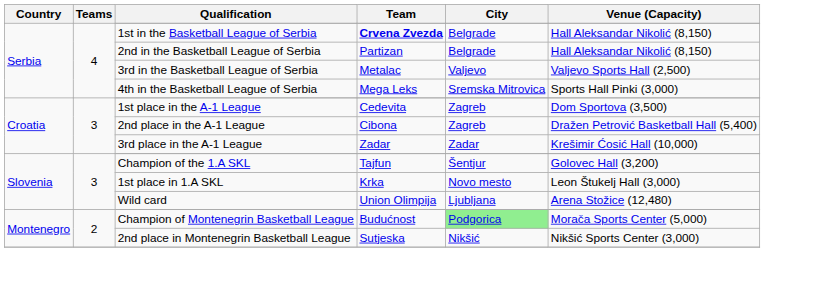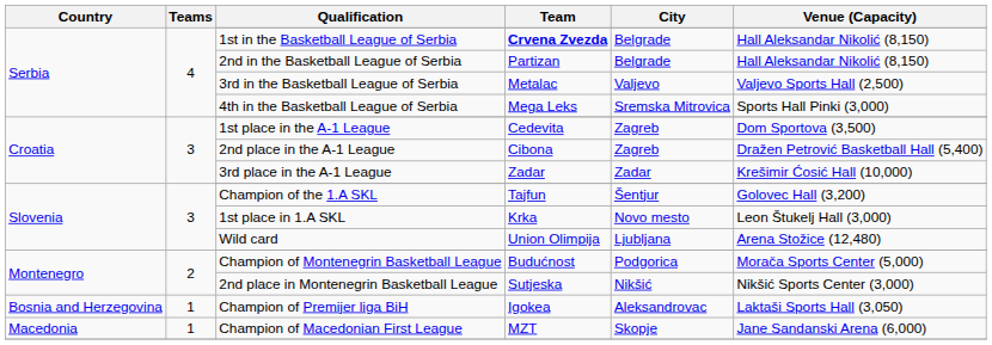 <table class="wikitable" style="font-size:90%">
 <tr>
 <th>Country</th>
 <th>Teams</th>
 <th>Qualification</th>
 <th>Team</th>
 <th>City</th>
 <th>Venue (Capacity)</th>
 </tr>
 <tr>
 <td rowspan=5> <a href='#'>Serbia</a></td>
 <td align=center rowspan=5>4</td>
 </tr>
 <tr>
 <td>1st in the <a href='#'>Basketball League of Serbia</a></td>
 <td><strong><a href='#'>Crvena Zvezda</a></strong></td>
 <td><a href='#'>Belgrade</a></td>
 <td><a href='#'>Hall Aleksandar Nikolić</a> (8,150)</td>
 </tr>
 <tr>
 <td>2nd in the Basketball League of Serbia</td>
 <td><a href='#'>Partizan</a></td>
 <td><a href='#'>Belgrade</a></td>
 <td><a href='#'>Hall Aleksandar Nikolić</a> (8,150)</td>
 </tr>
 <tr>
 <td>3rd in the Basketball League of Serbia</td>
 <td><a href='#'>Metalac</a></td>
 <td><a href='#'>Valjevo</a></td>
 <td><a href='#'>Valjevo Sports Hall</a> (2,500)</td>
 </tr>
 <tr>
 <td>4th in the Basketball League of Serbia</td>
 <td><a href='#'>Mega Leks</a></td>
 <td><a href='#'>Sremska Mitrovica</a></td>
 <td>Sports Hall Pinki (3,000)</td>
 </tr>
 <tr>
 <td rowspan=4> <a href='#'>Croatia</a></td>
 <td align=center rowspan=4>3</td>
 </tr>
 <tr>
 <td>1st place in the <a href='#'>A-1 League</a></td>
 <td><a href='#'>Cedevita</a></td>
 <td><a href='#'>Zagreb</a></td>
 <td><a href='#'>Dom Sportova</a> (3,500)</td>
 </tr>
 <tr>
 <td>2nd place in the A-1 League</td>
 <td><a href='#'>Cibona</a></td>
 <td><a href='#'>Zagreb</a></td>
 <td><a href='#'>Dražen Petrović Basketball Hall</a> (5,400)</td>
 </tr>
 <tr>
 <td>3rd place in the A-1 League</td>
 <td><a href='#'>Zadar</a></td>
 <td><a href='#'>Zadar</a></td>
 <td><a href='#'>Krešimir Ćosić Hall</a> (10,000)</td>
 </tr>
 <tr>
 <td rowspan=4> <a href='#'>Slovenia</a></td>
 <td align=center rowspan=4>3</td>
 </tr>
 <tr>
 <td>Champion of the <a href='#'>1.A SKL</a></td>
 <td><a href='#'>Tajfun</a></td>
 <td><a href='#'>Šentjur</a></td>
 <td><a href='#'>Golovec Hall</a> (3,200)</td>
 </tr>
 <tr>
 <td>1st place in 1.A SKL</td>
 <td><a href='#'>Krka</a></td>
 <td><a href='#'>Novo mesto</a></td>
 <td>Leon Štukelj Hall (3,000)</td>
 </tr>
 <tr>
 <td>Wild card</td>
 <td><a href='#'>Union Olimpija</a></td>
 <td><a href='#'>Ljubljana</a></td>
 <td><a href='#'>Arena Stožice</a> (12,480)</td>
 </tr>
 <tr>
 <td rowspan=3> <a href='#'>Montenegro</a></td>
 <td align=center rowspan=3>2</td>
 </tr>
 <tr>
 <td>Champion of <a href='#'>Montenegrin Basketball League</a></td>
 <td><a href='#'>Budućnost</a></td>
-<td style="background: lightgreen;"><a href='#'>Podgorica</a></td>
+<td><a href='#'>Podgorica</a></td>
 <td><a href='#'>Morača Sports Center</a> (5,000)</td>
 </tr>
 <tr>
 <td>2nd place in Montenegrin Basketball League</td>
 <td><a href='#'>Sutjeska</a></td>
 <td><a href='#'>Nikšić</a></td>
 <td>Nikšić Sports Center (3,000)</td>
 </tr>
 <tr>
+<td> <a href='#'>Bosnia and Herzegovina</a></td>
+<td align=center>1</td>
+<td>Champion of <a href='#'>Premijer liga BiH</a></td>
+<td><a href='#'>Igokea</a></td>
+<td><a href='#'>Aleksandrovac</a></td>
+<td><a href='#'>Laktaši Sports Hall</a> (3,050)</td>
+</tr>
+<tr>
+<td> <a href='#'>Macedonia</a></td>
+<td align=center>1</td>
+<td>Champion of <a href='#'>Macedonian First League</a></td>
+<td><a href='#'>MZT</a></td>
+<td><a href='#'>Skopje</a></td>
+<td><a href='#'>Jane Sandanski Arena</a> (6,000)</td>
+</tr>
+<tr>
 </tr>
 </table>
